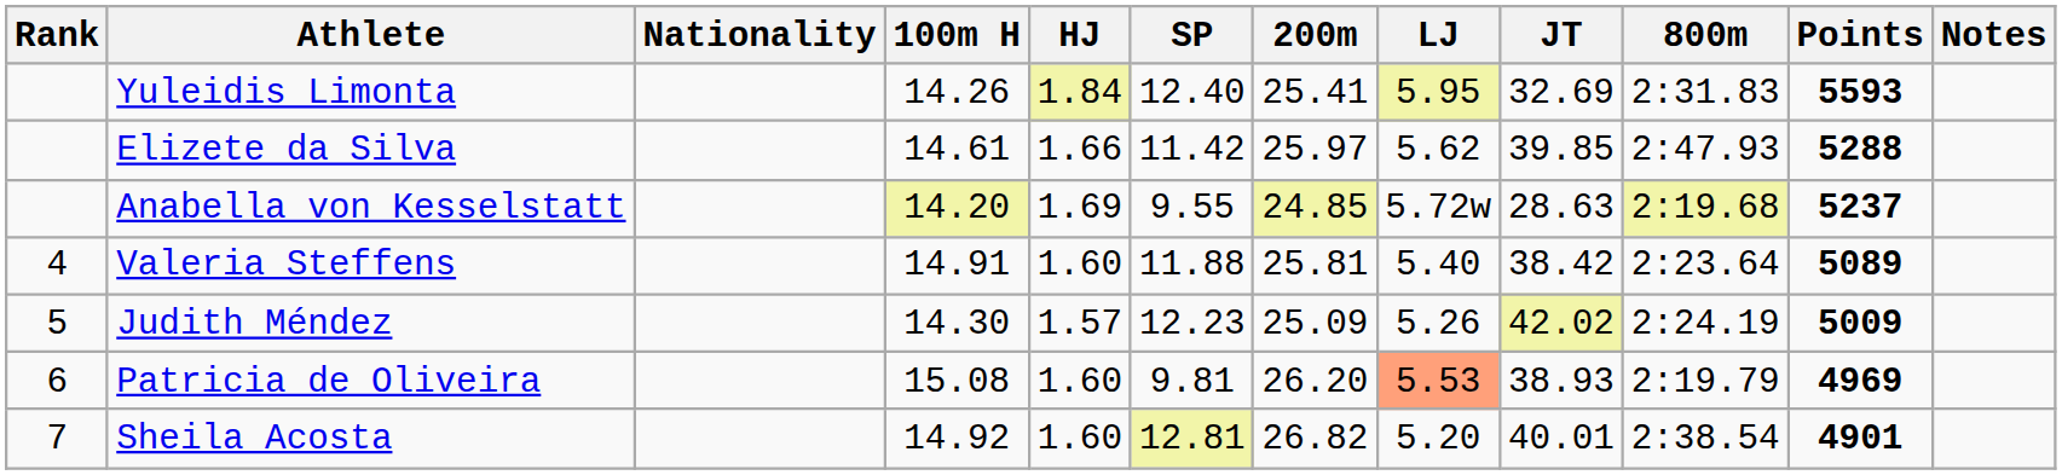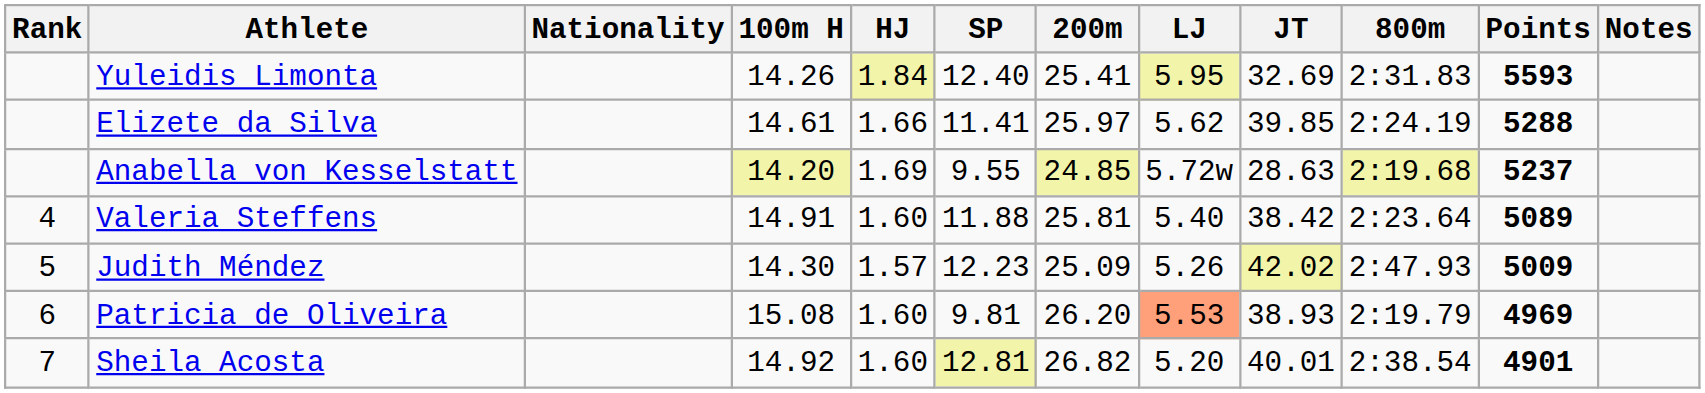 <table class="wikitable sortable" style=" text-align:center;">
 <tr>
 <th>Rank</th>
 <th>Athlete</th>
 <th>Nationality</th>
 <th>100m H</th>
 <th>HJ</th>
 <th>SP</th>
 <th>200m</th>
 <th>LJ</th>
 <th>JT</th>
 <th>800m</th>
 <th>Points</th>
 <th>Notes</th>
 </tr>
 <tr>
 <td></td>
 <td align=left><a href='#'>Yuleidis Limonta</a></td>
 <td align=left></td>
 <td>14.26</td>
 <td bgcolor=#F2F5A9>1.84</td>
 <td>12.40</td>
 <td>25.41</td>
 <td bgcolor=#F2F5A9>5.95</td>
 <td>32.69</td>
 <td>2:31.83</td>
 <td><strong>5593</strong></td>
 <td></td>
 </tr>
 <tr>
 <td></td>
 <td align=left><a href='#'>Elizete da Silva</a></td>
 <td align=left></td>
 <td>14.61</td>
 <td>1.66</td>
-<td>11.42</td>
+<td>11.41</td>
 <td>25.97</td>
 <td>5.62</td>
 <td>39.85</td>
-<td>2:47.93</td>
+<td>2:24.19</td>
 <td><strong>5288</strong></td>
 <td></td>
 </tr>
 <tr>
 <td></td>
 <td align=left><a href='#'>Anabella von Kesselstatt</a></td>
 <td align=left></td>
 <td bgcolor=#F2F5A9>14.20</td>
 <td>1.69</td>
 <td>9.55</td>
 <td bgcolor=#F2F5A9>24.85</td>
 <td>5.72w</td>
 <td>28.63</td>
 <td bgcolor=#F2F5A9>2:19.68</td>
 <td><strong>5237</strong></td>
 <td></td>
 </tr>
 <tr>
 <td>4</td>
 <td align=left><a href='#'>Valeria Steffens</a></td>
 <td align=left></td>
 <td>14.91</td>
 <td>1.60</td>
 <td>11.88</td>
 <td>25.81</td>
 <td>5.40</td>
 <td>38.42</td>
 <td>2:23.64</td>
 <td><strong>5089</strong></td>
 <td></td>
 </tr>
 <tr>
 <td>5</td>
 <td align=left><a href='#'>Judith Méndez</a></td>
 <td align=left></td>
 <td>14.30</td>
 <td>1.57</td>
 <td>12.23</td>
 <td>25.09</td>
 <td>5.26</td>
 <td bgcolor=#F2F5A9>42.02</td>
-<td>2:24.19</td>
+<td>2:47.93</td>
 <td><strong>5009</strong></td>
 <td></td>
 </tr>
 <tr>
 <td>6</td>
 <td align=left><a href='#'>Patricia de Oliveira</a></td>
 <td align=left></td>
 <td>15.08</td>
 <td>1.60</td>
 <td>9.81</td>
 <td>26.20</td>
 <td style="background: lightsalmon;">5.53</td>
 <td>38.93</td>
 <td>2:19.79</td>
 <td><strong>4969</strong></td>
 <td></td>
 </tr>
 <tr>
 <td>7</td>
 <td align=left><a href='#'>Sheila Acosta</a></td>
 <td align=left></td>
 <td>14.92</td>
 <td>1.60</td>
 <td bgcolor=#F2F5A9>12.81</td>
 <td>26.82</td>
 <td>5.20</td>
 <td>40.01</td>
 <td>2:38.54</td>
 <td><strong>4901</strong></td>
 <td></td>
 </tr>
 </table>
